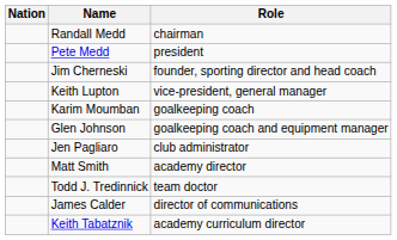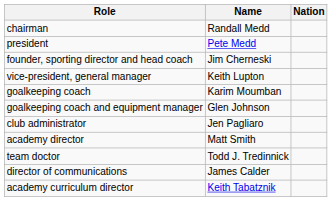 <table class="wikitable sortable">
 <tr>
+<th>Role</th>
+<th>Name</th>
 <th>Nation</th>
-<th>Name</th>
-<th>Role</th>
 </tr>
 <tr>
+<td>chairman</td>
+<td>Randall Medd</td>
 <td></td>
-<td>Randall Medd</td>
-<td>chairman</td>
 </tr>
 <tr>
+<td>president</td>
+<td><a href='#'>Pete Medd</a></td>
 <td></td>
-<td><a href='#'>Pete Medd</a></td>
-<td>president</td>
 </tr>
 <tr>
+<td>founder, sporting director and head coach</td>
+<td>Jim Cherneski</td>
 <td></td>
-<td>Jim Cherneski</td>
-<td>founder, sporting director and head coach</td>
 </tr>
 <tr>
+<td>vice-president, general manager</td>
+<td>Keith Lupton</td>
 <td></td>
-<td>Keith Lupton</td>
-<td>vice-president, general manager</td>
 </tr>
 <tr>
+<td>goalkeeping coach</td>
+<td>Karim Moumban</td>
 <td></td>
-<td>Karim Moumban</td>
-<td>goalkeeping coach</td>
 </tr>
 <tr>
+<td>goalkeeping coach and equipment manager</td>
+<td>Glen Johnson</td>
 <td></td>
-<td>Glen Johnson</td>
-<td>goalkeeping coach and equipment manager</td>
 </tr>
 <tr>
+<td>club administrator</td>
+<td>Jen Pagliaro</td>
 <td></td>
-<td>Jen Pagliaro</td>
-<td>club administrator</td>
 </tr>
 <tr>
+<td>academy director</td>
+<td>Matt Smith</td>
 <td></td>
-<td>Matt Smith</td>
-<td>academy director</td>
 </tr>
 <tr>
+<td>team doctor</td>
+<td>Todd J. Tredinnick</td>
 <td></td>
-<td>Todd J. Tredinnick</td>
-<td>team doctor</td>
 </tr>
 <tr>
+<td>director of communications</td>
+<td>James Calder</td>
 <td></td>
-<td>James Calder</td>
-<td>director of communications</td>
 </tr>
 <tr>
+<td>academy curriculum director</td>
+<td><a href='#'>Keith Tabatznik</a></td>
 <td></td>
-<td><a href='#'>Keith Tabatznik</a></td>
-<td>academy curriculum director</td>
 </tr>
 </table>
